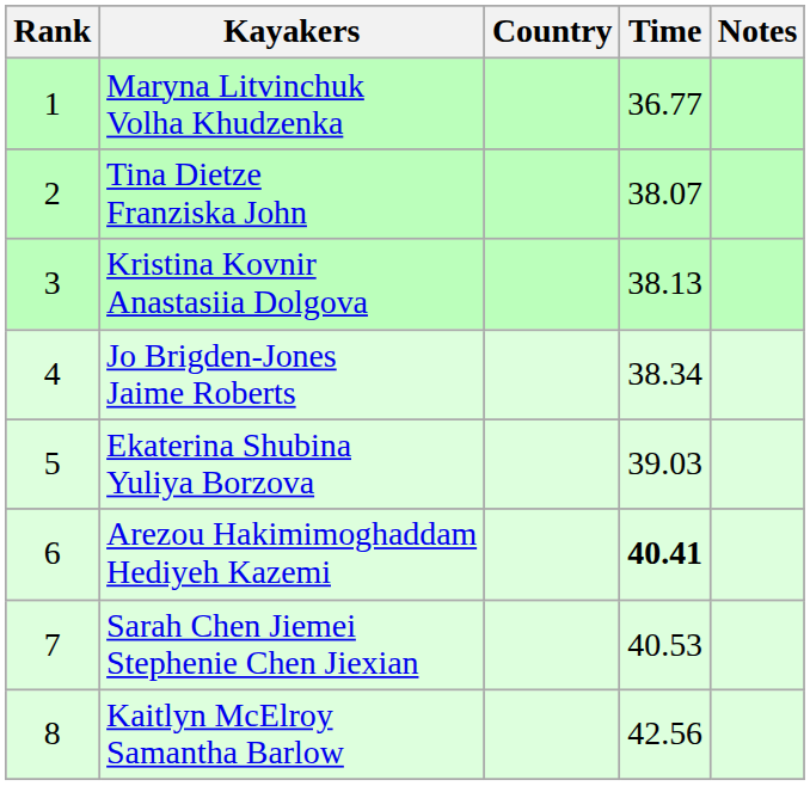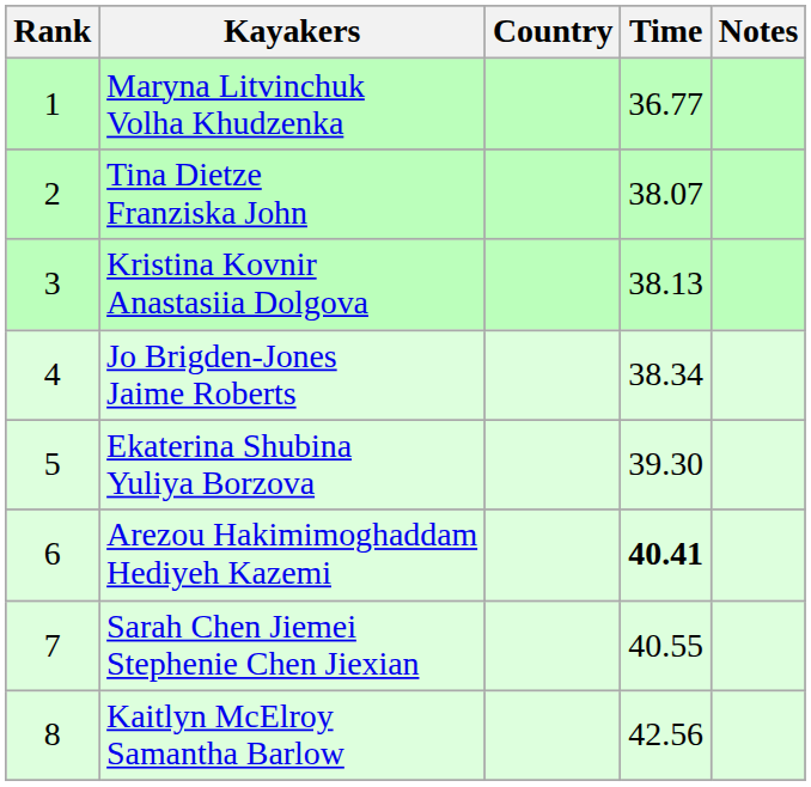 <table class="wikitable" style="text-align:center">
 <tr>
 <th>Rank</th>
 <th>Kayakers</th>
 <th>Country</th>
 <th>Time</th>
 <th>Notes</th>
 </tr>
 <tr bgcolor=bbffbb>
 <td>1</td>
 <td align="left"><a href='#'>Maryna Litvinchuk</a><br><a href='#'>Volha Khudzenka</a></td>
 <td align="left"></td>
 <td>36.77</td>
 <td></td>
 </tr>
 <tr bgcolor=bbffbb>
 <td>2</td>
 <td align="left"><a href='#'>Tina Dietze</a><br><a href='#'>Franziska John</a></td>
 <td align="left"></td>
 <td>38.07</td>
 <td></td>
 </tr>
 <tr bgcolor=bbffbb>
 <td>3</td>
 <td align="left"><a href='#'>Kristina Kovnir</a><br><a href='#'>Anastasiia Dolgova</a></td>
 <td align="left"></td>
 <td>38.13</td>
 <td></td>
 </tr>
 <tr bgcolor=ddffdd>
 <td>4</td>
 <td align="left"><a href='#'>Jo Brigden-Jones</a><br><a href='#'>Jaime Roberts</a></td>
 <td align="left"></td>
 <td>38.34</td>
 <td></td>
 </tr>
 <tr bgcolor=ddffdd>
 <td>5</td>
 <td align="left"><a href='#'>Ekaterina Shubina</a><br><a href='#'>Yuliya Borzova</a></td>
 <td align="left"></td>
-<td>39.03</td>
+<td>39.30</td>
 <td></td>
 </tr>
 <tr bgcolor=ddffdd>
 <td>6</td>
 <td align="left"><a href='#'>Arezou Hakimimoghaddam</a><br><a href='#'>Hediyeh Kazemi</a></td>
 <td align="left"></td>
 <td><strong>40.41</strong></td>
 <td></td>
 </tr>
 <tr bgcolor=ddffdd>
 <td>7</td>
 <td align="left"><a href='#'>Sarah Chen Jiemei</a><br><a href='#'>Stephenie Chen Jiexian</a></td>
 <td align="left"></td>
-<td>40.53</td>
+<td>40.55</td>
 <td></td>
 </tr>
 <tr bgcolor=ddffdd>
 <td>8</td>
 <td align="left"><a href='#'>Kaitlyn McElroy</a><br><a href='#'>Samantha Barlow</a></td>
 <td align="left"></td>
 <td>42.56</td>
 <td></td>
 </tr>
 </table>
